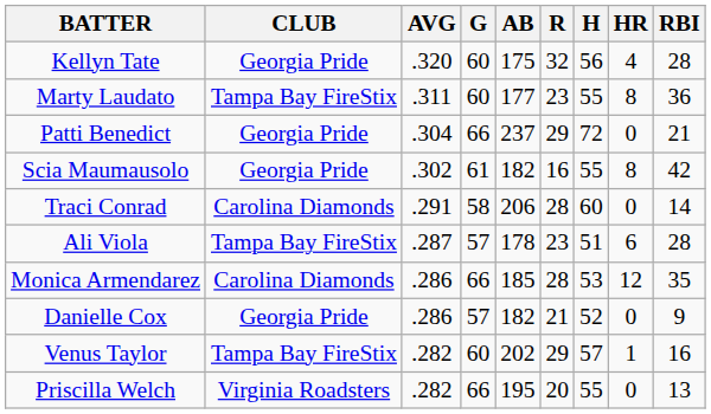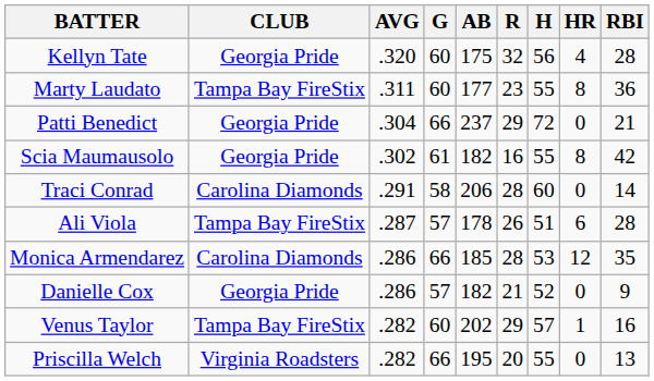 <table class="wikitable" style="text-align:center;">
 <tr>
 <th>BATTER</th>
 <th>CLUB</th>
 <th>AVG</th>
 <th>G</th>
 <th>AB</th>
 <th>R</th>
 <th>H</th>
 <th>HR</th>
 <th>RBI</th>
 </tr>
 <tr>
 <td><a href='#'>Kellyn Tate</a></td>
 <td><a href='#'>Georgia Pride</a></td>
 <td>.320</td>
 <td>60</td>
 <td>175</td>
 <td>32</td>
 <td>56</td>
 <td>4</td>
 <td>28</td>
 </tr>
 <tr>
 <td><a href='#'>Marty Laudato</a></td>
 <td><a href='#'>Tampa Bay FireStix</a></td>
 <td>.311</td>
 <td>60</td>
 <td>177</td>
 <td>23</td>
 <td>55</td>
 <td>8</td>
 <td>36</td>
 </tr>
 <tr>
 <td><a href='#'>Patti Benedict</a></td>
 <td><a href='#'>Georgia Pride</a></td>
 <td>.304</td>
 <td>66</td>
 <td>237</td>
 <td>29</td>
 <td>72</td>
 <td>0</td>
 <td>21</td>
 </tr>
 <tr>
 <td><a href='#'>Scia Maumausolo</a></td>
 <td><a href='#'>Georgia Pride</a></td>
 <td>.302</td>
 <td>61</td>
 <td>182</td>
 <td>16</td>
 <td>55</td>
 <td>8</td>
 <td>42</td>
 </tr>
 <tr>
 <td><a href='#'>Traci Conrad</a></td>
 <td><a href='#'>Carolina Diamonds</a></td>
 <td>.291</td>
 <td>58</td>
 <td>206</td>
 <td>28</td>
 <td>60</td>
 <td>0</td>
 <td>14</td>
 </tr>
 <tr>
 <td><a href='#'>Ali Viola</a></td>
 <td><a href='#'>Tampa Bay FireStix</a></td>
 <td>.287</td>
 <td>57</td>
 <td>178</td>
-<td>23</td>
+<td>26</td>
 <td>51</td>
 <td>6</td>
 <td>28</td>
 </tr>
 <tr>
 <td><a href='#'>Monica Armendarez</a></td>
 <td><a href='#'>Carolina Diamonds</a></td>
 <td>.286</td>
 <td>66</td>
 <td>185</td>
 <td>28</td>
 <td>53</td>
 <td>12</td>
 <td>35</td>
 </tr>
 <tr>
 <td><a href='#'>Danielle Cox</a></td>
 <td><a href='#'>Georgia Pride</a></td>
 <td>.286</td>
 <td>57</td>
 <td>182</td>
 <td>21</td>
 <td>52</td>
 <td>0</td>
 <td>9</td>
 </tr>
 <tr>
 <td><a href='#'>Venus Taylor</a></td>
 <td><a href='#'>Tampa Bay FireStix</a></td>
 <td>.282</td>
 <td>60</td>
 <td>202</td>
 <td>29</td>
 <td>57</td>
 <td>1</td>
 <td>16</td>
 </tr>
 <tr>
 <td><a href='#'>Priscilla Welch</a></td>
 <td><a href='#'>Virginia Roadsters</a></td>
 <td>.282</td>
 <td>66</td>
 <td>195</td>
 <td>20</td>
 <td>55</td>
 <td>0</td>
 <td>13</td>
 </tr>
 </table>
